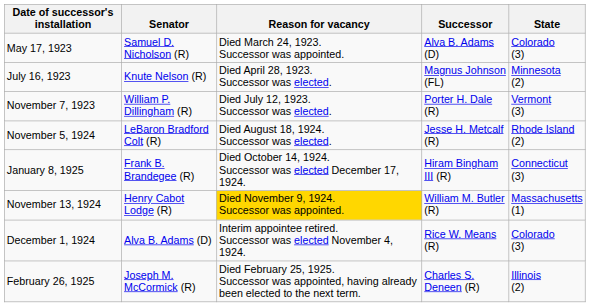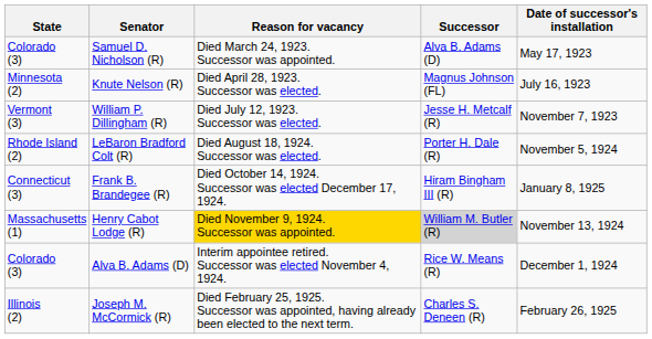 <table class="wikitable sortable">
 <tr style="vertical-align:bottom;">
-<th>Date of successor's installation</th>
+<th>State</th>
 <th>Senator</th>
 <th>Reason for vacancy</th>
 <th>Successor</th>
-<th>State</th>
+<th>Date of successor's installation</th>
 </tr>
 <tr>
-<td>May 17, 1923</td>
+<td><a href='#'>Colorado</a><br>(3)</td>
 <td><a href='#'>Samuel D. Nicholson</a> (R)</td>
 <td>Died March 24, 1923.<br>Successor was appointed.</td>
 <td><a href='#'>Alva B. Adams</a> (D)</td>
-<td><a href='#'>Colorado</a><br>(3)</td>
+<td>May 17, 1923</td>
 </tr>
 <tr>
-<td>July 16, 1923</td>
+<td><a href='#'>Minnesota</a><br>(2)</td>
 <td><a href='#'>Knute Nelson</a> (R)</td>
 <td>Died April 28, 1923.<br>Successor was <a href='#'>elected</a>.</td>
 <td><a href='#'>Magnus Johnson</a> (FL)</td>
-<td><a href='#'>Minnesota</a><br>(2)</td>
+<td>July 16, 1923</td>
 </tr>
 <tr>
-<td>November 7, 1923</td>
+<td><a href='#'>Vermont</a><br>(3)</td>
 <td><a href='#'>William P. Dillingham</a> (R)</td>
 <td>Died July 12, 1923.<br>Successor was <a href='#'>elected</a>.</td>
-<td><a href='#'>Porter H. Dale</a> (R)</td>
-<td><a href='#'>Vermont</a><br>(3)</td>
+<td><a href='#'>Jesse H. Metcalf</a> (R)</td>
+<td>November 7, 1923</td>
 </tr>
 <tr>
-<td>November 5, 1924</td>
+<td><a href='#'>Rhode Island</a><br>(2)</td>
 <td><a href='#'>LeBaron Bradford Colt</a> (R)</td>
 <td>Died August 18, 1924.<br>Successor was <a href='#'>elected</a>.</td>
-<td><a href='#'>Jesse H. Metcalf</a> (R)</td>
-<td><a href='#'>Rhode Island</a><br>(2)</td>
+<td><a href='#'>Porter H. Dale</a> (R)</td>
+<td>November 5, 1924</td>
 </tr>
 <tr>
-<td>January 8, 1925</td>
+<td><a href='#'>Connecticut</a><br>(3)</td>
 <td><a href='#'>Frank B. Brandegee</a> (R)</td>
 <td>Died October 14, 1924.<br>Successor was <a href='#'>elected</a> December 17, 1924.</td>
 <td><a href='#'>Hiram Bingham III</a> (R)</td>
-<td><a href='#'>Connecticut</a><br>(3)</td>
+<td>January 8, 1925</td>
 </tr>
 <tr>
-<td>November 13, 1924</td>
+<td><a href='#'>Massachusetts</a><br>(1)</td>
 <td><a href='#'>Henry Cabot Lodge</a> (R)</td>
 <td style="background: gold;">Died November 9, 1924.<br>Successor was appointed.</td>
-<td><a href='#'>William M. Butler</a> (R)</td>
-<td><a href='#'>Massachusetts</a><br>(1)</td>
+<td style="background: lightgrey;"><a href='#'>William M. Butler</a> (R)</td>
+<td>November 13, 1924</td>
 </tr>
 <tr>
-<td>December 1, 1924</td>
+<td><a href='#'>Colorado</a><br>(3)</td>
 <td><a href='#'>Alva B. Adams</a> (D)</td>
 <td>Interim appointee retired.<br>Successor was <a href='#'>elected</a> November 4, 1924.</td>
 <td><a href='#'>Rice W. Means</a> (R)</td>
-<td><a href='#'>Colorado</a><br>(3)</td>
+<td>December 1, 1924</td>
 </tr>
 <tr>
-<td>February 26, 1925</td>
+<td><a href='#'>Illinois</a><br>(2)</td>
 <td><a href='#'>Joseph M. McCormick</a> (R)</td>
 <td>Died February 25, 1925.<br>Successor was appointed, having already been elected to the next term.</td>
 <td><a href='#'>Charles S. Deneen</a> (R)</td>
-<td><a href='#'>Illinois</a><br>(2)</td>
+<td>February 26, 1925</td>
 </tr>
 </table>
